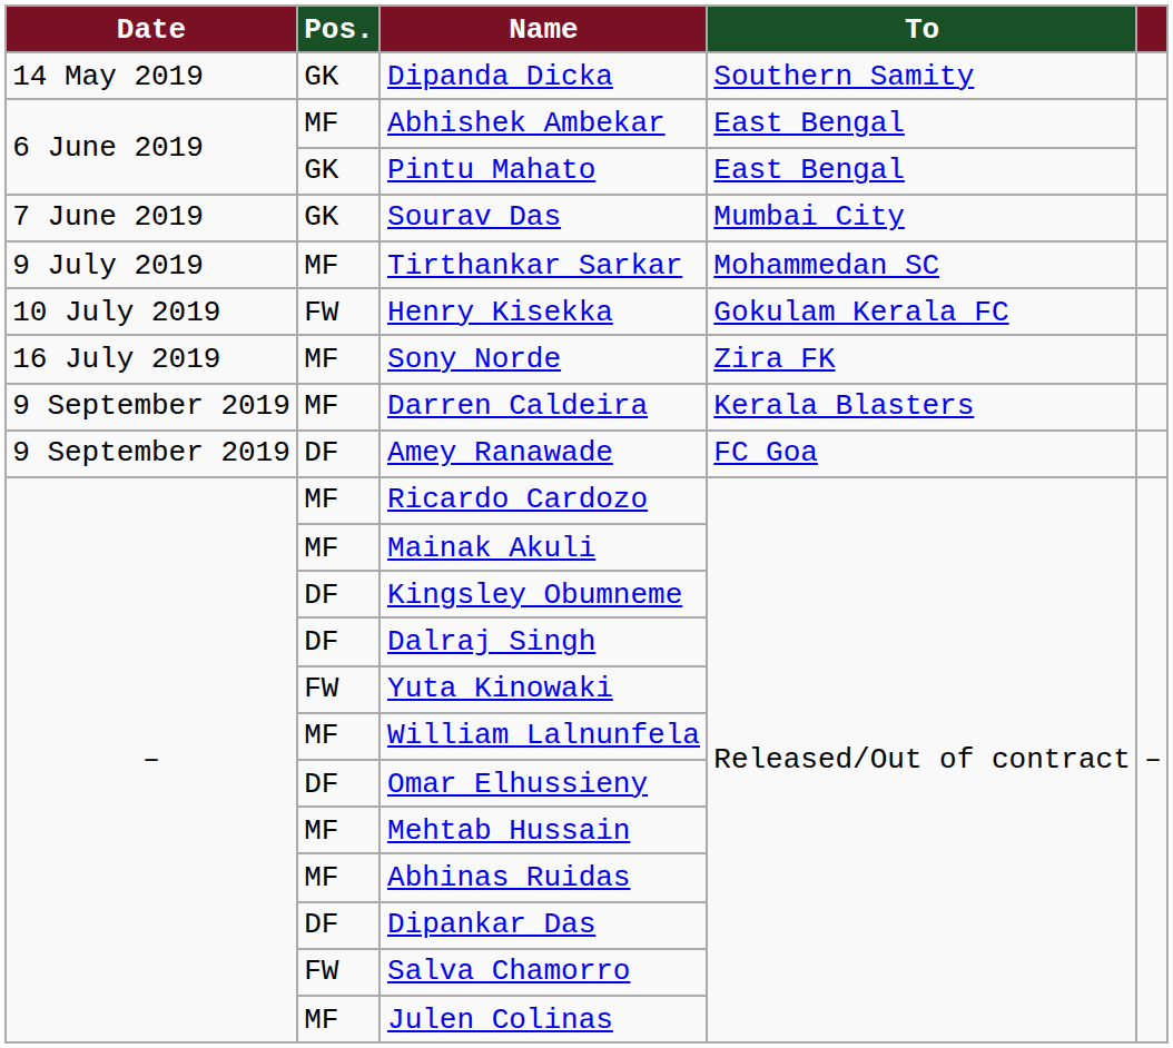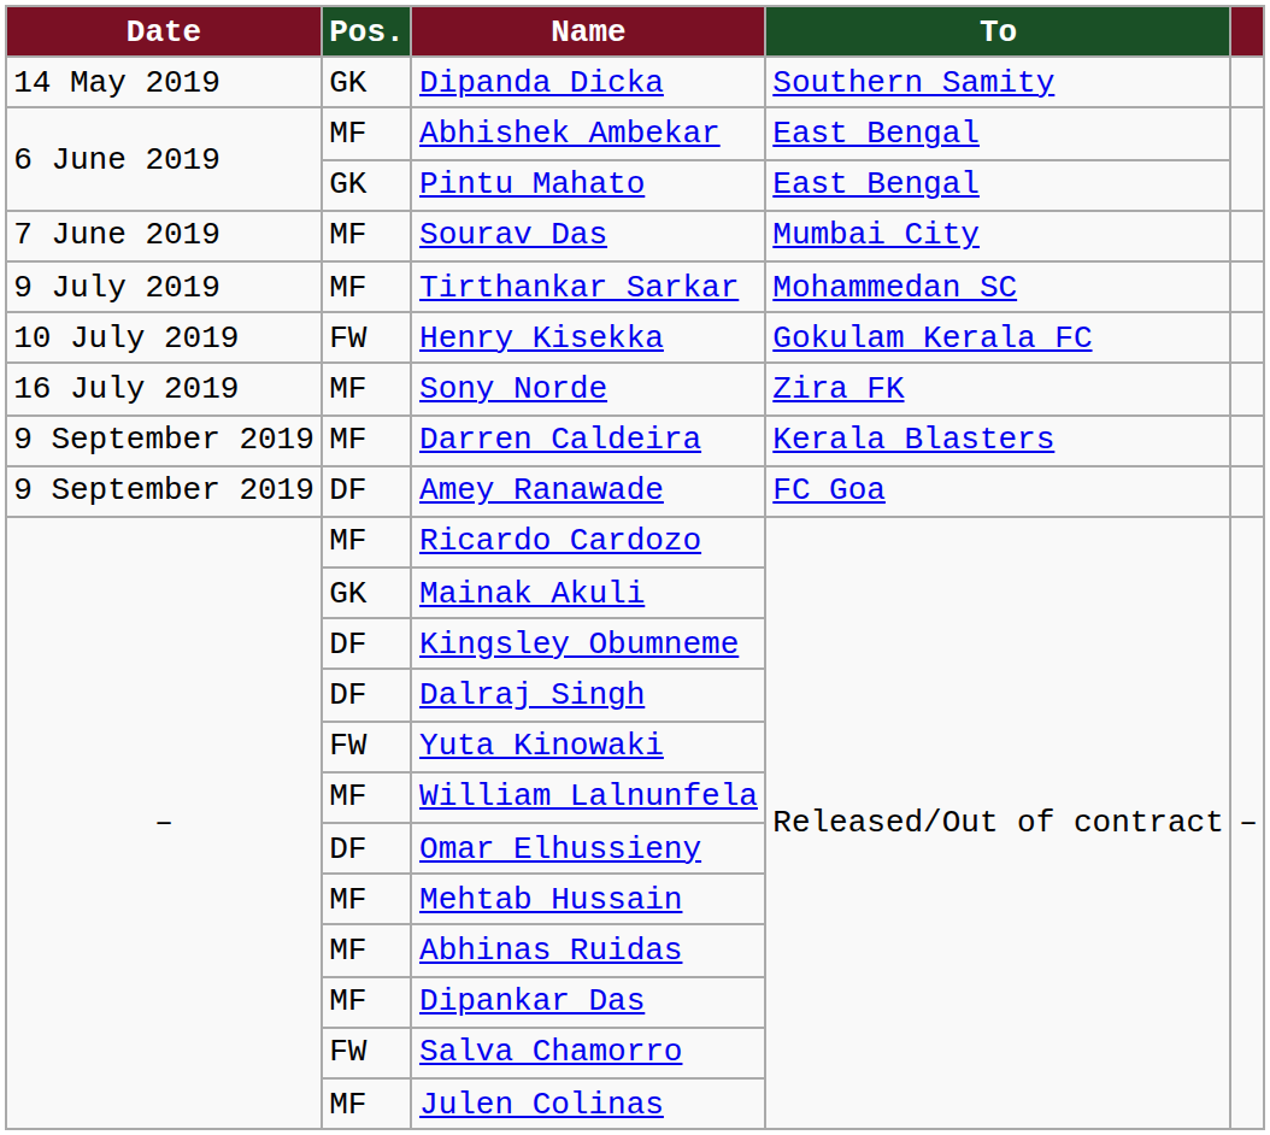 <table class="wikitable">
 <tr>
 <th style="background:#7A1024; color:white; text-align:centre;">Date</th>
 <th style="background:#1A5026; color:white; text-align:centre;">Pos.</th>
 <th style="background:#7A1024; color:white; text-align:centre;">Name</th>
 <th style="background:#1A5026; color:white; text-align:centre;">To</th>
 <th style="background:#7A1024; color:white; text-align:centre;"></th>
 </tr>
 <tr>
 <td>14 May 2019</td>
 <td>GK</td>
 <td> <a href='#'>Dipanda Dicka</a></td>
 <td><a href='#'>Southern Samity</a></td>
 <td></td>
 </tr>
 <tr>
 <td rowspan="2">6 June 2019</td>
 <td>MF</td>
 <td> <a href='#'>Abhishek Ambekar</a></td>
 <td><a href='#'>East Bengal</a></td>
 <td rowspan="2"></td>
 </tr>
 <tr>
 <td>GK</td>
 <td> <a href='#'>Pintu Mahato</a></td>
 <td><a href='#'>East Bengal</a></td>
 </tr>
 <tr>
 <td>7 June 2019</td>
-<td>GK</td>
+<td>MF</td>
 <td> <a href='#'>Sourav Das</a></td>
 <td><a href='#'>Mumbai City</a></td>
 <td></td>
 </tr>
 <tr>
 <td>9 July 2019</td>
 <td>MF</td>
 <td> <a href='#'>Tirthankar Sarkar</a></td>
 <td><a href='#'>Mohammedan SC</a></td>
 <td></td>
 </tr>
 <tr>
 <td>10 July 2019</td>
 <td>FW</td>
 <td> <a href='#'>Henry Kisekka</a></td>
 <td><a href='#'>Gokulam Kerala FC</a></td>
 <td></td>
 </tr>
 <tr>
 <td>16 July 2019</td>
 <td>MF</td>
 <td> <a href='#'>Sony Norde</a></td>
 <td><a href='#'>Zira FK</a></td>
 <td></td>
 </tr>
 <tr>
 <td>9 September 2019</td>
 <td>MF</td>
 <td> <a href='#'>Darren Caldeira</a></td>
 <td><a href='#'>Kerala Blasters</a></td>
 <td></td>
 </tr>
 <tr>
 <td>9 September 2019</td>
 <td>DF</td>
 <td> <a href='#'>Amey Ranawade</a></td>
 <td><a href='#'>FC Goa</a></td>
 <td></td>
 </tr>
 <tr>
 <td rowspan="12" style="text-align:center;">–</td>
 <td>MF</td>
 <td> <a href='#'>Ricardo Cardozo</a></td>
 <td rowspan="12" style="text-align:center;">Released/Out of contract</td>
 <td rowspan="12" style="text-align:center;">–</td>
 </tr>
 <tr>
-<td>MF</td>
+<td>GK</td>
 <td> <a href='#'>Mainak Akuli</a></td>
 </tr>
 <tr>
 <td>DF</td>
 <td> <a href='#'>Kingsley Obumneme</a></td>
 </tr>
 <tr>
 <td>DF</td>
 <td> <a href='#'>Dalraj Singh</a></td>
 </tr>
 <tr>
 <td>FW</td>
 <td> <a href='#'>Yuta Kinowaki</a></td>
 </tr>
 <tr>
 <td>MF</td>
 <td> <a href='#'>William Lalnunfela</a></td>
 </tr>
 <tr>
 <td>DF</td>
 <td> <a href='#'>Omar Elhussieny</a></td>
 </tr>
 <tr>
 <td>MF</td>
 <td> <a href='#'>Mehtab Hussain</a></td>
 </tr>
 <tr>
 <td>MF</td>
 <td> <a href='#'>Abhinas Ruidas</a></td>
 </tr>
 <tr>
-<td>DF</td>
+<td>MF</td>
 <td> <a href='#'>Dipankar Das</a></td>
 </tr>
 <tr>
 <td>FW</td>
 <td> <a href='#'>Salva Chamorro</a></td>
 </tr>
 <tr>
 <td>MF</td>
 <td> <a href='#'>Julen Colinas</a></td>
 </tr>
 </table>
